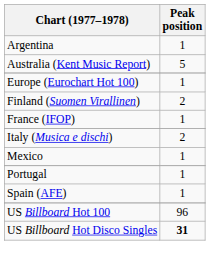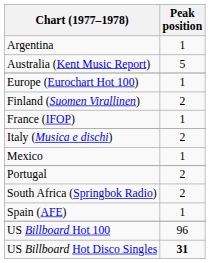 <table class="wikitable sortable">
 <tr>
 <th>Chart (1977–1978)</th>
 <th>Peak<br>position</th>
 </tr>
 <tr>
 <td>Argentina</td>
 <td align="center">1</td>
 </tr>
 <tr>
 <td>Australia (<a href='#'>Kent Music Report</a>)</td>
 <td align="center">5</td>
 </tr>
 <tr>
 </tr>
 <tr>
 </tr>
 <tr>
 </tr>
 <tr>
 <td>Europe (<a href='#'>Eurochart Hot 100</a>)</td>
 <td align="center">1</td>
 </tr>
 <tr>
 <td>Finland (<a href='#'><em>Suomen Virallinen</em></a>)</td>
 <td align="center">2</td>
 </tr>
 <tr>
 <td>France (<a href='#'>IFOP</a>)</td>
 <td align="center">1</td>
 </tr>
 <tr>
 </tr>
 <tr>
 </tr>
 <tr>
 <td>Italy (<em><a href='#'>Musica e dischi</a></em>)</td>
 <td align="center">2</td>
 </tr>
 <tr>
 <td>Mexico</td>
 <td align="center">1</td>
 </tr>
 <tr>
 </tr>
 <tr>
 </tr>
 <tr>
 </tr>
 <tr>
 </tr>
 <tr>
 <td>Portugal</td>
-<td align="center">1</td>
+<td align="center">2</td>
+</tr>
+<tr>
+<td>South Africa (<a href='#'>Springbok Radio</a>)</td>
+<td align="center">2</td>
 </tr>
 <tr>
 <td>Spain (<a href='#'>AFE</a>)</td>
 <td align="center">1</td>
 </tr>
 <tr>
 </tr>
 <tr>
 </tr>
 <tr>
 </tr>
 <tr>
 <td>US <a href='#'><em>Billboard</em> Hot 100</a></td>
 <td align="center">96</td>
 </tr>
 <tr>
 <td>US <em>Billboard</em> <a href='#'>Hot Disco Singles</a></td>
 <td align="center"><strong>31</strong></td>
 </tr>
 </table>
